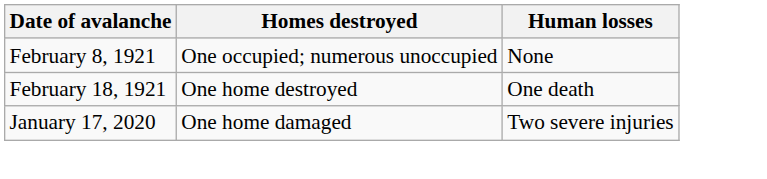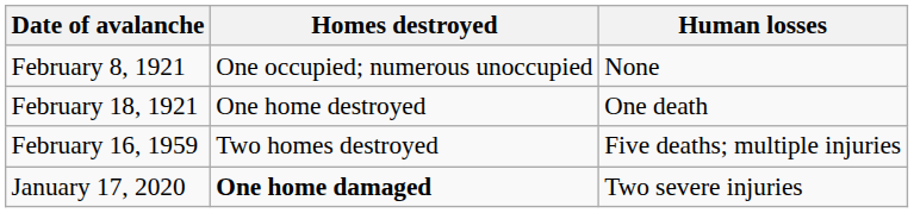 <table class="wikitable">
 <tr>
 <th>Date of avalanche</th>
 <th>Homes destroyed</th>
 <th>Human losses</th>
 </tr>
 <tr>
 <td>February 8, 1921</td>
 <td>One occupied; numerous unoccupied</td>
 <td>None</td>
 </tr>
 <tr>
 <td>February 18, 1921</td>
 <td>One home destroyed</td>
 <td>One death</td>
 </tr>
 <tr>
+<td>February 16, 1959</td>
+<td>Two homes destroyed</td>
+<td>Five deaths; multiple injuries</td>
+</tr>
+<tr>
 <td>January 17, 2020</td>
-<td>One home damaged</td>
+<td><strong>One home damaged</strong></td>
 <td>Two severe injuries</td>
 </tr>
 </table>
